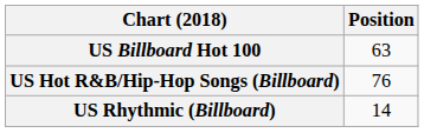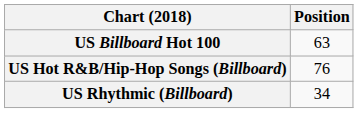 <table class="wikitable sortable plainrowheaders" style="text-align:center">
 <tr>
 <th scope="col">Chart (2018)</th>
 <th scope="col">Position</th>
 </tr>
 <tr>
 <th scope="row">US <em>Billboard</em> Hot 100</th>
 <td>63</td>
 </tr>
 <tr>
 <th scope="row">US Hot R&B/Hip-Hop Songs (<em>Billboard</em>)</th>
 <td>76</td>
 </tr>
 <tr>
 <th scope="row">US Rhythmic (<em>Billboard</em>)</th>
-<td>14</td>
+<td>34</td>
 </tr>
 </table>
